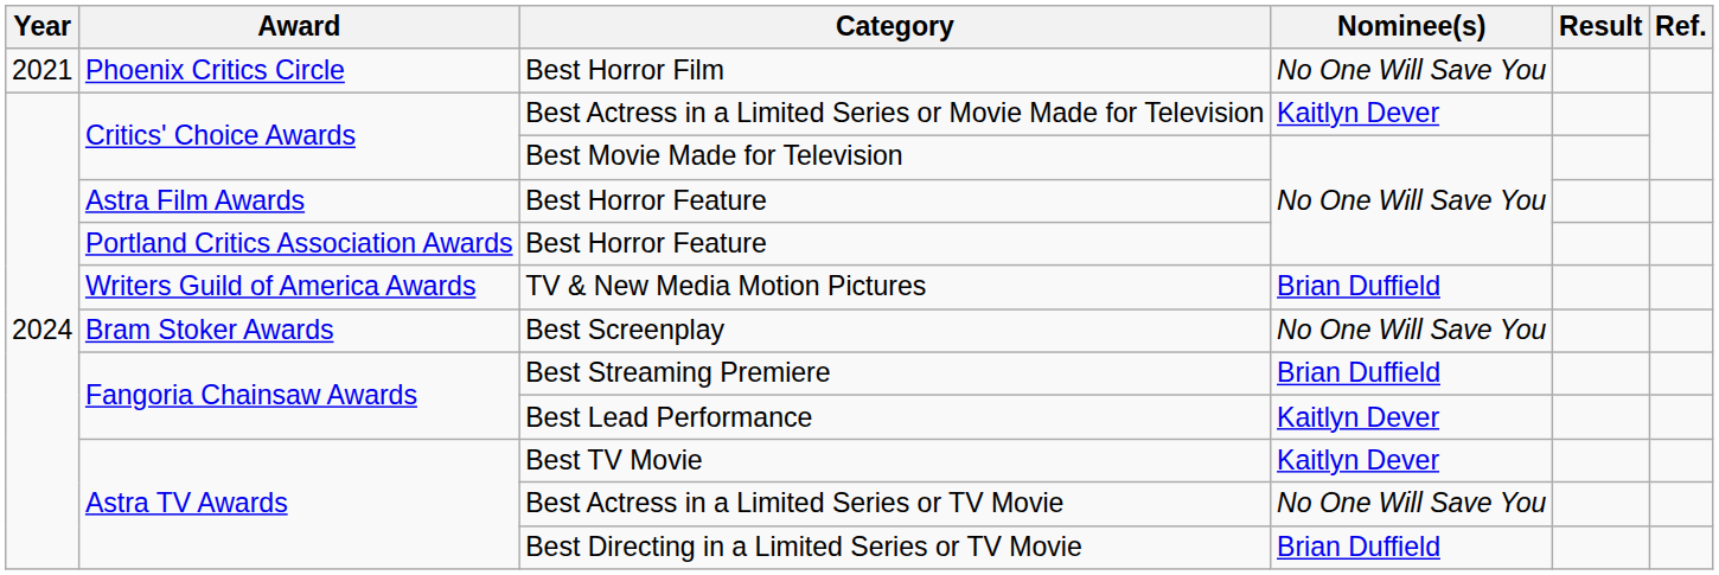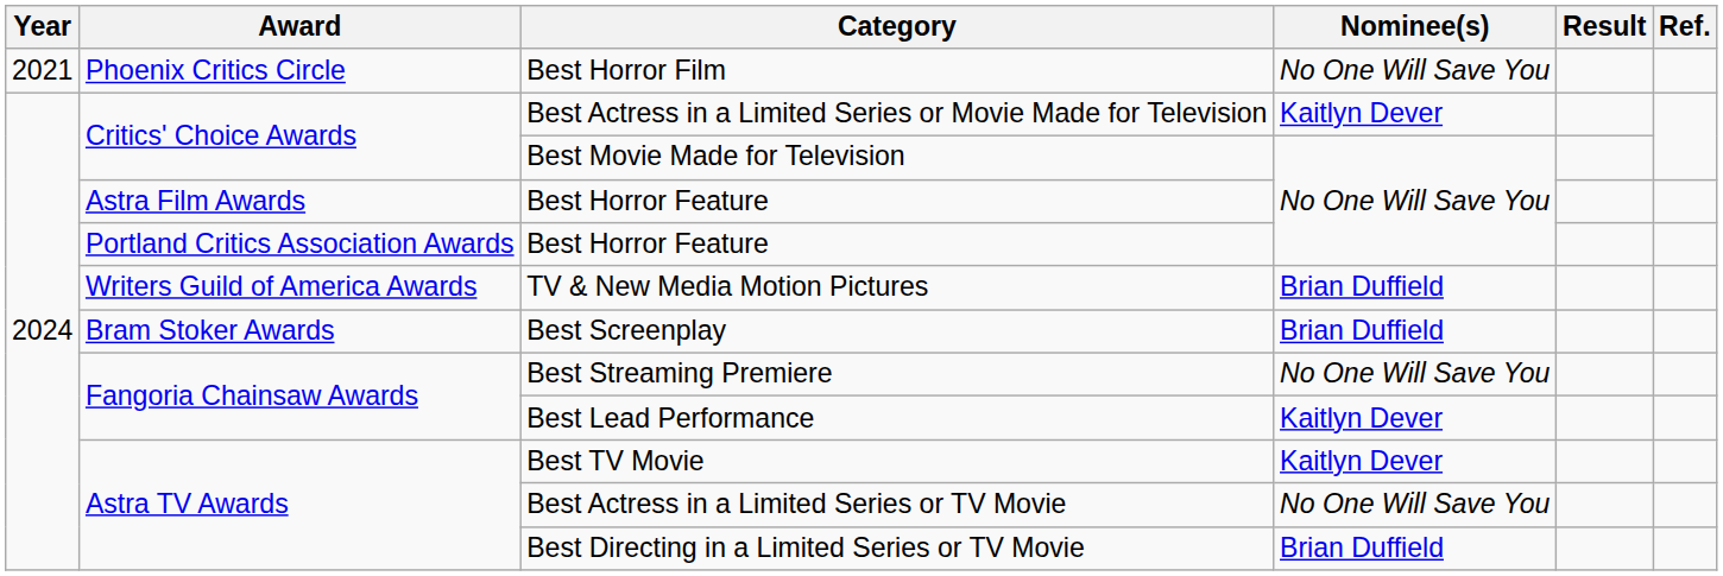 <table class="wikitable">
 <tr>
 <th>Year</th>
 <th>Award</th>
 <th>Category</th>
 <th>Nominee(s)</th>
 <th>Result</th>
 <th>Ref.</th>
 </tr>
 <tr>
 <td>2021</td>
 <td><a href='#'>Phoenix Critics Circle</a></td>
 <td>Best Horror Film</td>
 <td><em>No One Will Save You</em></td>
 <td></td>
 <td style="text-align:center;"></td>
 </tr>
 <tr>
 <td rowspan="11">2024</td>
 <td rowspan="2"><a href='#'>Critics' Choice Awards</a></td>
 <td>Best Actress in a Limited Series or Movie Made for Television</td>
 <td><a href='#'>Kaitlyn Dever</a></td>
 <td></td>
 <td rowspan="2" style="text-align:center;"></td>
 </tr>
 <tr>
 <td>Best Movie Made for Television</td>
 <td rowspan="3"><em>No One Will Save You</em></td>
 <td></td>
 </tr>
 <tr>
 <td><a href='#'>Astra Film Awards</a></td>
 <td>Best Horror Feature</td>
 <td></td>
 <td style="text-align:center;"></td>
 </tr>
 <tr>
 <td><a href='#'>Portland Critics Association Awards</a></td>
 <td>Best Horror Feature</td>
 <td></td>
 <td style="text-align:center;"></td>
 </tr>
 <tr>
 <td><a href='#'>Writers Guild of America Awards</a></td>
 <td>TV & New Media Motion Pictures</td>
 <td><a href='#'>Brian Duffield</a></td>
 <td></td>
 <td style="text-align:center;"></td>
 </tr>
 <tr>
 <td><a href='#'>Bram Stoker Awards</a></td>
 <td>Best Screenplay</td>
-<td><em>No One Will Save You</em></td>
+<td><a href='#'>Brian Duffield</a></td>
 <td></td>
 <td style="text-align:center;"></td>
 </tr>
 <tr>
 <td rowspan="2"><a href='#'>Fangoria Chainsaw Awards</a></td>
 <td>Best Streaming Premiere</td>
-<td><a href='#'>Brian Duffield</a></td>
+<td><em>No One Will Save You</em></td>
 <td></td>
 <td style="text-align:center;"></td>
 </tr>
 <tr>
 <td>Best Lead Performance</td>
 <td><a href='#'>Kaitlyn Dever</a></td>
 <td></td>
 <td style="text-align:center;"></td>
 </tr>
 <tr>
 <td rowspan="3"><a href='#'>Astra TV Awards</a></td>
 <td>Best TV Movie</td>
 <td><a href='#'>Kaitlyn Dever</a></td>
 <td></td>
 <td style="text-align:center;"></td>
 </tr>
 <tr>
 <td>Best Actress in a Limited Series or TV Movie</td>
 <td><em>No One Will Save You</em></td>
 <td></td>
 <td style="text-align:center;"></td>
 </tr>
 <tr>
 <td>Best Directing in a Limited Series or TV Movie</td>
 <td><a href='#'>Brian Duffield</a></td>
 <td></td>
 <td style="text-align:center;"></td>
 </tr>
 </table>
